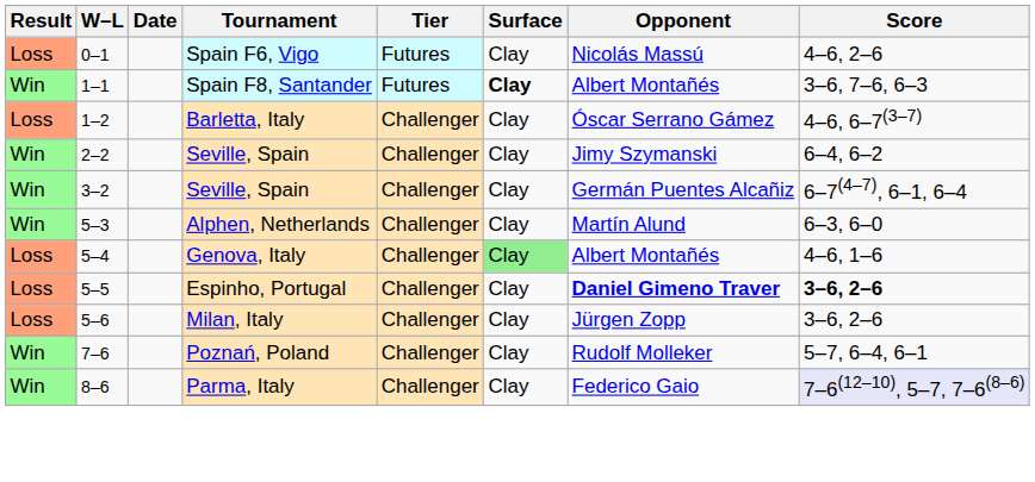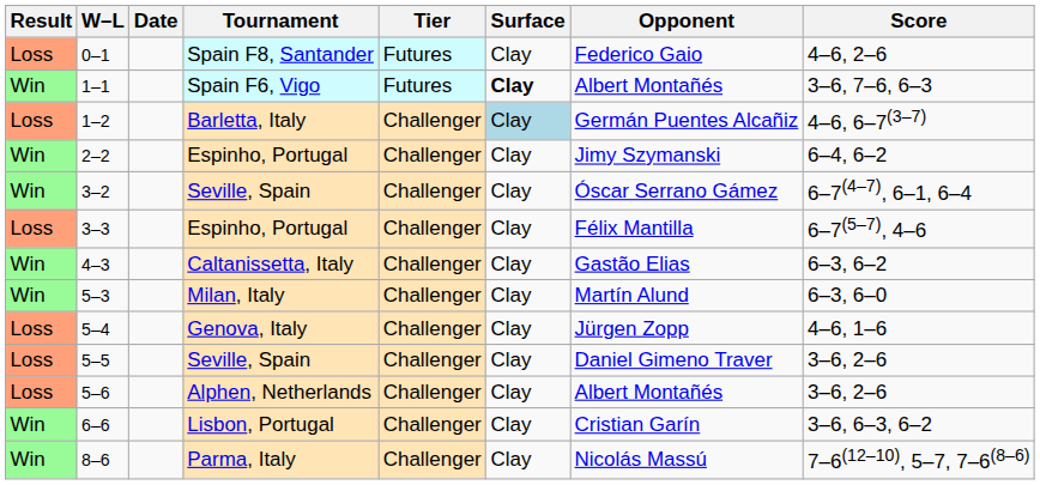 <table class="sortable wikitable">
 <tr>
 <th>Result</th>
 <th class="unsortable">W–L</th>
 <th>Date</th>
 <th>Tournament</th>
 <th>Tier</th>
 <th>Surface</th>
 <th>Opponent</th>
 <th class="unsortable">Score</th>
 </tr>
 <tr>
 <td bgcolor=FFA07A>Loss</td>
 <td><small>0–1</small></td>
 <td></td>
-<td style="background:#cffcff;">Spain F6, <a href='#'>Vigo</a></td>
+<td style="background:#cffcff;">Spain F8, <a href='#'>Santander</a></td>
 <td style="background:#cffcff;">Futures</td>
 <td>Clay</td>
-<td> <a href='#'>Nicolás Massú</a></td>
+<td> <a href='#'>Federico Gaio</a></td>
 <td>4–6, 2–6</td>
 </tr>
 <tr>
 <td bgcolor=98FB98>Win</td>
 <td><small>1–1</small></td>
 <td></td>
-<td style="background:#cffcff;">Spain F8, <a href='#'>Santander</a></td>
+<td style="background:#cffcff;">Spain F6, <a href='#'>Vigo</a></td>
 <td style="background:#cffcff;">Futures</td>
 <td><strong>Clay</strong></td>
 <td> <a href='#'>Albert Montañés</a></td>
 <td>3–6, 7–6, 6–3</td>
 </tr>
 <tr>
 <td bgcolor=FFA07A>Loss</td>
 <td><small>1–2</small></td>
 <td></td>
 <td style="background:moccasin;"><a href='#'>Barletta</a>, Italy</td>
 <td style="background:moccasin;">Challenger</td>
-<td>Clay</td>
-<td> <a href='#'>Óscar Serrano Gámez</a></td>
+<td style="background: lightblue;">Clay</td>
+<td> <a href='#'>Germán Puentes Alcañiz</a></td>
 <td>4–6, 6–7<sup>(3–7)</sup></td>
 </tr>
 <tr>
 <td bgcolor=98FB98>Win</td>
 <td><small>2–2</small></td>
 <td></td>
-<td style="background:moccasin;"><a href='#'>Seville</a>, Spain</td>
+<td style="background:moccasin;">Espinho, Portugal</td>
 <td style="background:moccasin;">Challenger</td>
 <td>Clay</td>
 <td> <a href='#'>Jimy Szymanski</a></td>
 <td>6–4, 6–2</td>
 </tr>
 <tr>
 <td bgcolor=98FB98>Win</td>
 <td><small>3–2</small></td>
 <td></td>
 <td style="background:moccasin;"><a href='#'>Seville</a>, Spain</td>
 <td style="background:moccasin;">Challenger</td>
 <td>Clay</td>
-<td> <a href='#'>Germán Puentes Alcañiz</a></td>
+<td> <a href='#'>Óscar Serrano Gámez</a></td>
 <td>6–7<sup>(4–7)</sup>, 6–1, 6–4</td>
+</tr>
+<tr>
+<td bgcolor=FFA07A>Loss</td>
+<td><small>3–3</small></td>
+<td></td>
+<td style="background:moccasin;">Espinho, Portugal</td>
+<td style="background:moccasin;">Challenger</td>
+<td>Clay</td>
+<td> <a href='#'>Félix Mantilla</a></td>
+<td>6–7<sup>(5–7)</sup>, 4–6</td>
+</tr>
+<tr>
+<td bgcolor=98FB98>Win</td>
+<td><small>4–3</small></td>
+<td><a href='#'></a></td>
+<td style="background:moccasin;"><a href='#'>Caltanissetta</a>, Italy</td>
+<td style="background:moccasin;">Challenger</td>
+<td>Clay</td>
+<td> <a href='#'>Gastão Elias</a></td>
+<td>6–3, 6–2</td>
 </tr>
 <tr>
 <td bgcolor=98FB98>Win</td>
 <td><small>5–3</small></td>
 <td><a href='#'></a></td>
-<td style="background:moccasin;"><a href='#'>Alphen</a>, Netherlands</td>
+<td style="background:moccasin;"><a href='#'>Milan</a>, Italy</td>
 <td style="background:moccasin;">Challenger</td>
 <td>Clay</td>
 <td> <a href='#'>Martín Alund</a></td>
 <td>6–3, 6–0</td>
 </tr>
 <tr>
 <td bgcolor=FFA07A>Loss</td>
 <td><small>5–4</small></td>
 <td><a href='#'></a></td>
 <td style="background:moccasin;"><a href='#'>Genova</a>, Italy</td>
 <td style="background:moccasin;">Challenger</td>
-<td style="background: lightgreen;">Clay</td>
-<td> <a href='#'>Albert Montañés</a></td>
+<td>Clay</td>
+<td> <a href='#'>Jürgen Zopp</a></td>
 <td>4–6, 1–6</td>
 </tr>
 <tr>
 <td bgcolor=FFA07A>Loss</td>
 <td><small>5–5</small></td>
 <td><a href='#'></a></td>
-<td style="background:moccasin;">Espinho, Portugal</td>
+<td style="background:moccasin;"><a href='#'>Seville</a>, Spain</td>
 <td style="background:moccasin;">Challenger</td>
 <td>Clay</td>
-<td><strong> <a href='#'>Daniel Gimeno Traver</a></strong></td>
-<td><strong>3–6, 2–6</strong></td>
+<td> <a href='#'>Daniel Gimeno Traver</a></td>
+<td>3–6, 2–6</td>
 </tr>
 <tr>
 <td bgcolor=FFA07A>Loss</td>
 <td><small>5–6</small></td>
 <td><a href='#'></a></td>
-<td style="background:moccasin;"><a href='#'>Milan</a>, Italy</td>
+<td style="background:moccasin;"><a href='#'>Alphen</a>, Netherlands</td>
 <td style="background:moccasin;">Challenger</td>
 <td>Clay</td>
-<td> <a href='#'>Jürgen Zopp</a></td>
+<td> <a href='#'>Albert Montañés</a></td>
 <td>3–6, 2–6</td>
 </tr>
 <tr>
 <td bgcolor=98FB98>Win</td>
-<td><small>7–6</small></td>
+<td><small>6–6</small></td>
 <td><a href='#'></a></td>
-<td style="background:moccasin;"><a href='#'>Poznań</a>, Poland</td>
+<td style="background:moccasin;"><a href='#'>Lisbon</a>, Portugal</td>
 <td style="background:moccasin;">Challenger</td>
 <td>Clay</td>
-<td> <a href='#'>Rudolf Molleker</a></td>
-<td>5–7, 6–4, 6–1</td>
+<td> <a href='#'>Cristian Garín</a></td>
+<td>3–6, 6–3, 6–2</td>
 </tr>
 <tr>
 <td bgcolor=98FB98>Win</td>
 <td><small>8–6</small></td>
 <td><a href='#'></a></td>
 <td style="background:moccasin;"><a href='#'>Parma</a>, Italy</td>
 <td style="background:moccasin;">Challenger</td>
 <td>Clay</td>
-<td> <a href='#'>Federico Gaio</a></td>
-<td style="background: lavender;">7–6<sup>(12–10)</sup>, 5–7, 7–6<sup>(8–6)</sup></td>
+<td> <a href='#'>Nicolás Massú</a></td>
+<td>7–6<sup>(12–10)</sup>, 5–7, 7–6<sup>(8–6)</sup></td>
 </tr>
 </table>
